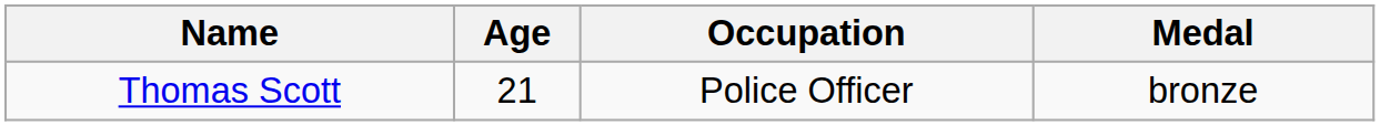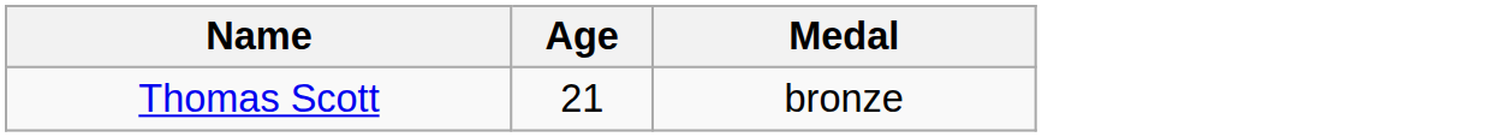 <table class="wikitable" style="text-align: center">
 <tr>
 <th width=200>Name</th>
 <th width=50>Age</th>
-<th width=200>Occupation</th>
 <th width=150>Medal</th>
 </tr>
 <tr>
 <td><a href='#'>Thomas Scott</a></td>
 <td>21</td>
-<td>Police Officer</td>
 <td>bronze</td>
 </tr>
 </table>
